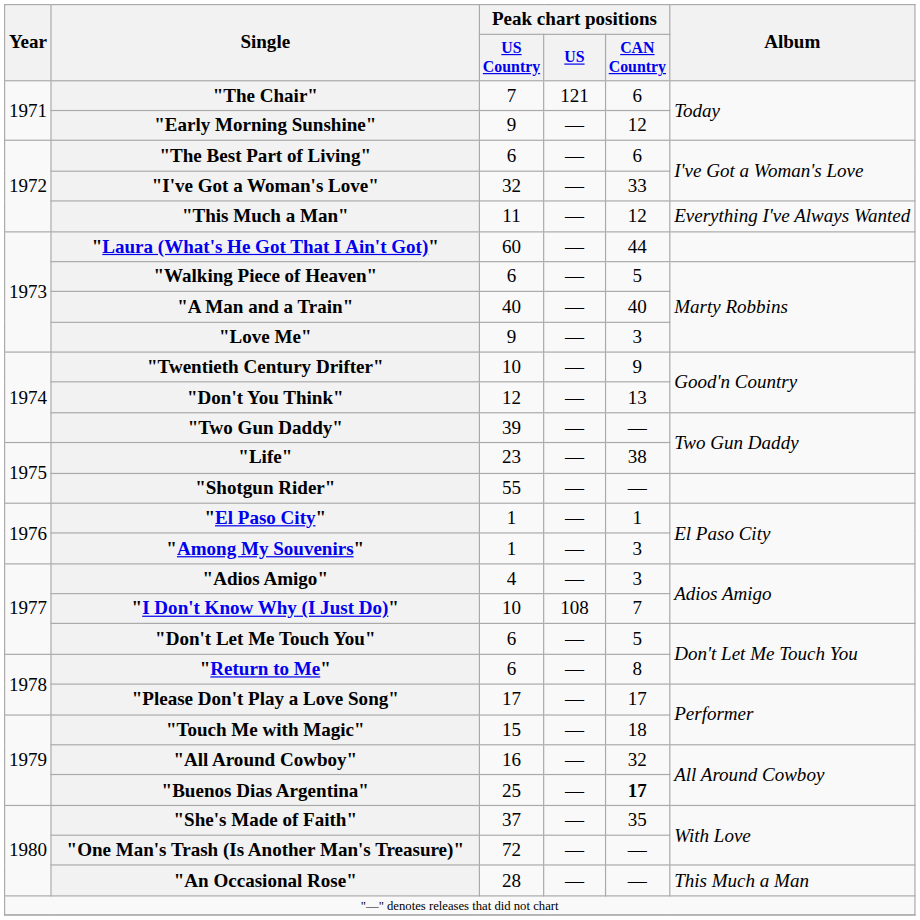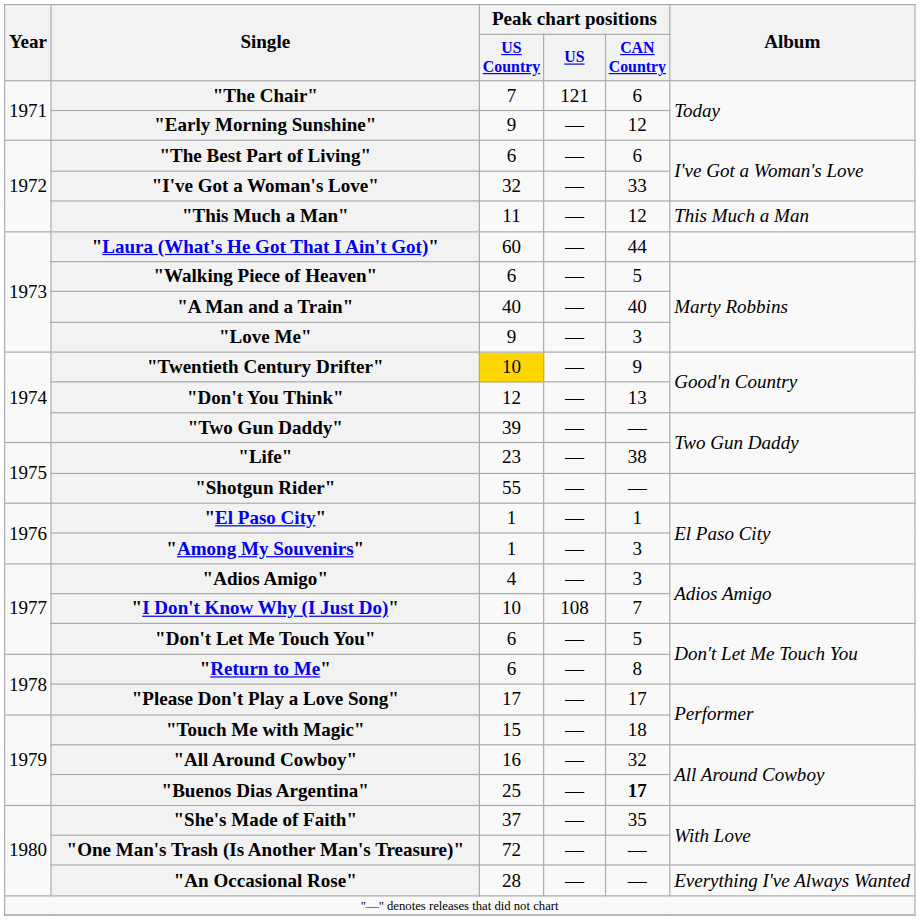 <table class="wikitable plainrowheaders" style="text-align:center;">
 <tr>
 <th rowspan="2">Year</th>
 <th rowspan="2" style="width:22em;">Single</th>
 <th colspan="3">Peak chart positions</th>
 <th rowspan="2">Album</th>
 </tr>
 <tr style="font-size:smaller;">
 <th width="45"><a href='#'>US Country</a><br></th>
 <th width="45"><a href='#'>US</a><br></th>
 <th width="45"><a href='#'>CAN Country</a><br></th>
 </tr>
 <tr>
 <td rowspan="2">1971</td>
 <th scope="row">"The Chair"</th>
 <td>7</td>
 <td>121</td>
 <td>6</td>
 <td align="left" rowspan="2"><em>Today</em></td>
 </tr>
 <tr>
 <th scope="row">"Early Morning Sunshine"</th>
 <td>9</td>
 <td>—</td>
 <td>12</td>
 </tr>
 <tr>
 <td rowspan="3">1972</td>
 <th scope="row">"The Best Part of Living"</th>
 <td>6</td>
 <td>—</td>
 <td>6</td>
 <td align="left" rowspan="2"><em>I've Got a Woman's Love</em></td>
 </tr>
 <tr>
 <th scope="row">"I've Got a Woman's Love"</th>
 <td>32</td>
 <td>—</td>
 <td>33</td>
 </tr>
 <tr>
 <th scope="row">"This Much a Man"</th>
 <td>11</td>
 <td>—</td>
 <td>12</td>
-<td align="left"><em>Everything I've Always Wanted</em></td>
+<td align="left"><em>This Much a Man</em></td>
 </tr>
 <tr>
 <td rowspan="4">1973</td>
 <th scope="row">"<a href='#'>Laura (What's He Got That I Ain't Got)</a>"</th>
 <td>60</td>
 <td>—</td>
 <td>44</td>
 <td></td>
 </tr>
 <tr>
 <th scope="row">"Walking Piece of Heaven"</th>
 <td>6</td>
 <td>—</td>
 <td>5</td>
 <td align="left" rowspan="3"><em>Marty Robbins</em></td>
 </tr>
 <tr>
 <th scope="row">"A Man and a Train"</th>
 <td>40</td>
 <td>—</td>
 <td>40</td>
 </tr>
 <tr>
 <th scope="row">"Love Me"</th>
 <td>9</td>
 <td>—</td>
 <td>3</td>
 </tr>
 <tr>
 <td rowspan="3">1974</td>
 <th scope="row">"Twentieth Century Drifter"</th>
-<td>10</td>
+<td style="background: gold;">10</td>
 <td>—</td>
 <td>9</td>
 <td align="left" rowspan="2"><em>Good'n Country</em></td>
 </tr>
 <tr>
 <th scope="row">"Don't You Think"</th>
 <td>12</td>
 <td>—</td>
 <td>13</td>
 </tr>
 <tr>
 <th scope="row">"Two Gun Daddy"</th>
 <td>39</td>
 <td>—</td>
 <td>—</td>
 <td align="left" rowspan="2"><em>Two Gun Daddy</em></td>
 </tr>
 <tr>
 <td rowspan="2">1975</td>
 <th scope="row">"Life"</th>
 <td>23</td>
 <td>—</td>
 <td>38</td>
 </tr>
 <tr>
 <th scope="row">"Shotgun Rider"</th>
 <td>55</td>
 <td>—</td>
 <td>—</td>
 <td></td>
 </tr>
 <tr>
 <td rowspan="2">1976</td>
 <th scope="row">"<a href='#'>El Paso City</a>"</th>
 <td>1</td>
 <td>—</td>
 <td>1</td>
 <td align="left" rowspan="2"><em>El Paso City</em></td>
 </tr>
 <tr>
 <th scope="row">"<a href='#'>Among My Souvenirs</a>"</th>
 <td>1</td>
 <td>—</td>
 <td>3</td>
 </tr>
 <tr>
 <td rowspan="3">1977</td>
 <th scope="row">"Adios Amigo"</th>
 <td>4</td>
 <td>—</td>
 <td>3</td>
 <td align="left" rowspan="2"><em>Adios Amigo</em></td>
 </tr>
 <tr>
 <th scope="row">"<a href='#'>I Don't Know Why (I Just Do)</a>"</th>
 <td>10</td>
 <td>108</td>
 <td>7</td>
 </tr>
 <tr>
 <th scope="row">"Don't Let Me Touch You"</th>
 <td>6</td>
 <td>—</td>
 <td>5</td>
 <td align="left" rowspan="2"><em>Don't Let Me Touch You</em></td>
 </tr>
 <tr>
 <td rowspan="2">1978</td>
 <th scope="row">"<a href='#'>Return to Me</a>"</th>
 <td>6</td>
 <td>—</td>
 <td>8</td>
 </tr>
 <tr>
 <th scope="row">"Please Don't Play a Love Song"</th>
 <td>17</td>
 <td>—</td>
 <td>17</td>
 <td align="left" rowspan="2"><em>Performer</em></td>
 </tr>
 <tr>
 <td rowspan="3">1979</td>
 <th scope="row">"Touch Me with Magic"</th>
 <td>15</td>
 <td>—</td>
 <td>18</td>
 </tr>
 <tr>
 <th scope="row">"All Around Cowboy"</th>
 <td>16</td>
 <td>—</td>
 <td>32</td>
 <td align="left" rowspan="2"><em>All Around Cowboy</em></td>
 </tr>
 <tr>
 <th scope="row">"Buenos Dias Argentina"</th>
 <td>25</td>
 <td>—</td>
 <td><strong>17</strong></td>
 </tr>
 <tr>
 <td rowspan="3">1980</td>
 <th scope="row">"She's Made of Faith"</th>
 <td>37</td>
 <td>—</td>
 <td>35</td>
 <td align="left" rowspan="2"><em>With Love</em></td>
 </tr>
 <tr>
 <th scope="row">"One Man's Trash (Is Another Man's Treasure)"</th>
 <td>72</td>
 <td>—</td>
 <td>—</td>
 </tr>
 <tr>
 <th scope="row">"An Occasional Rose"</th>
 <td>28</td>
 <td>—</td>
 <td>—</td>
-<td align="left"><em>This Much a Man</em></td>
+<td align="left"><em>Everything I've Always Wanted</em></td>
 </tr>
 <tr>
 <td colspan="6" style="font-size:8pt">"—" denotes releases that did not chart</td>
 </tr>
 <tr>
 </tr>
 </table>
